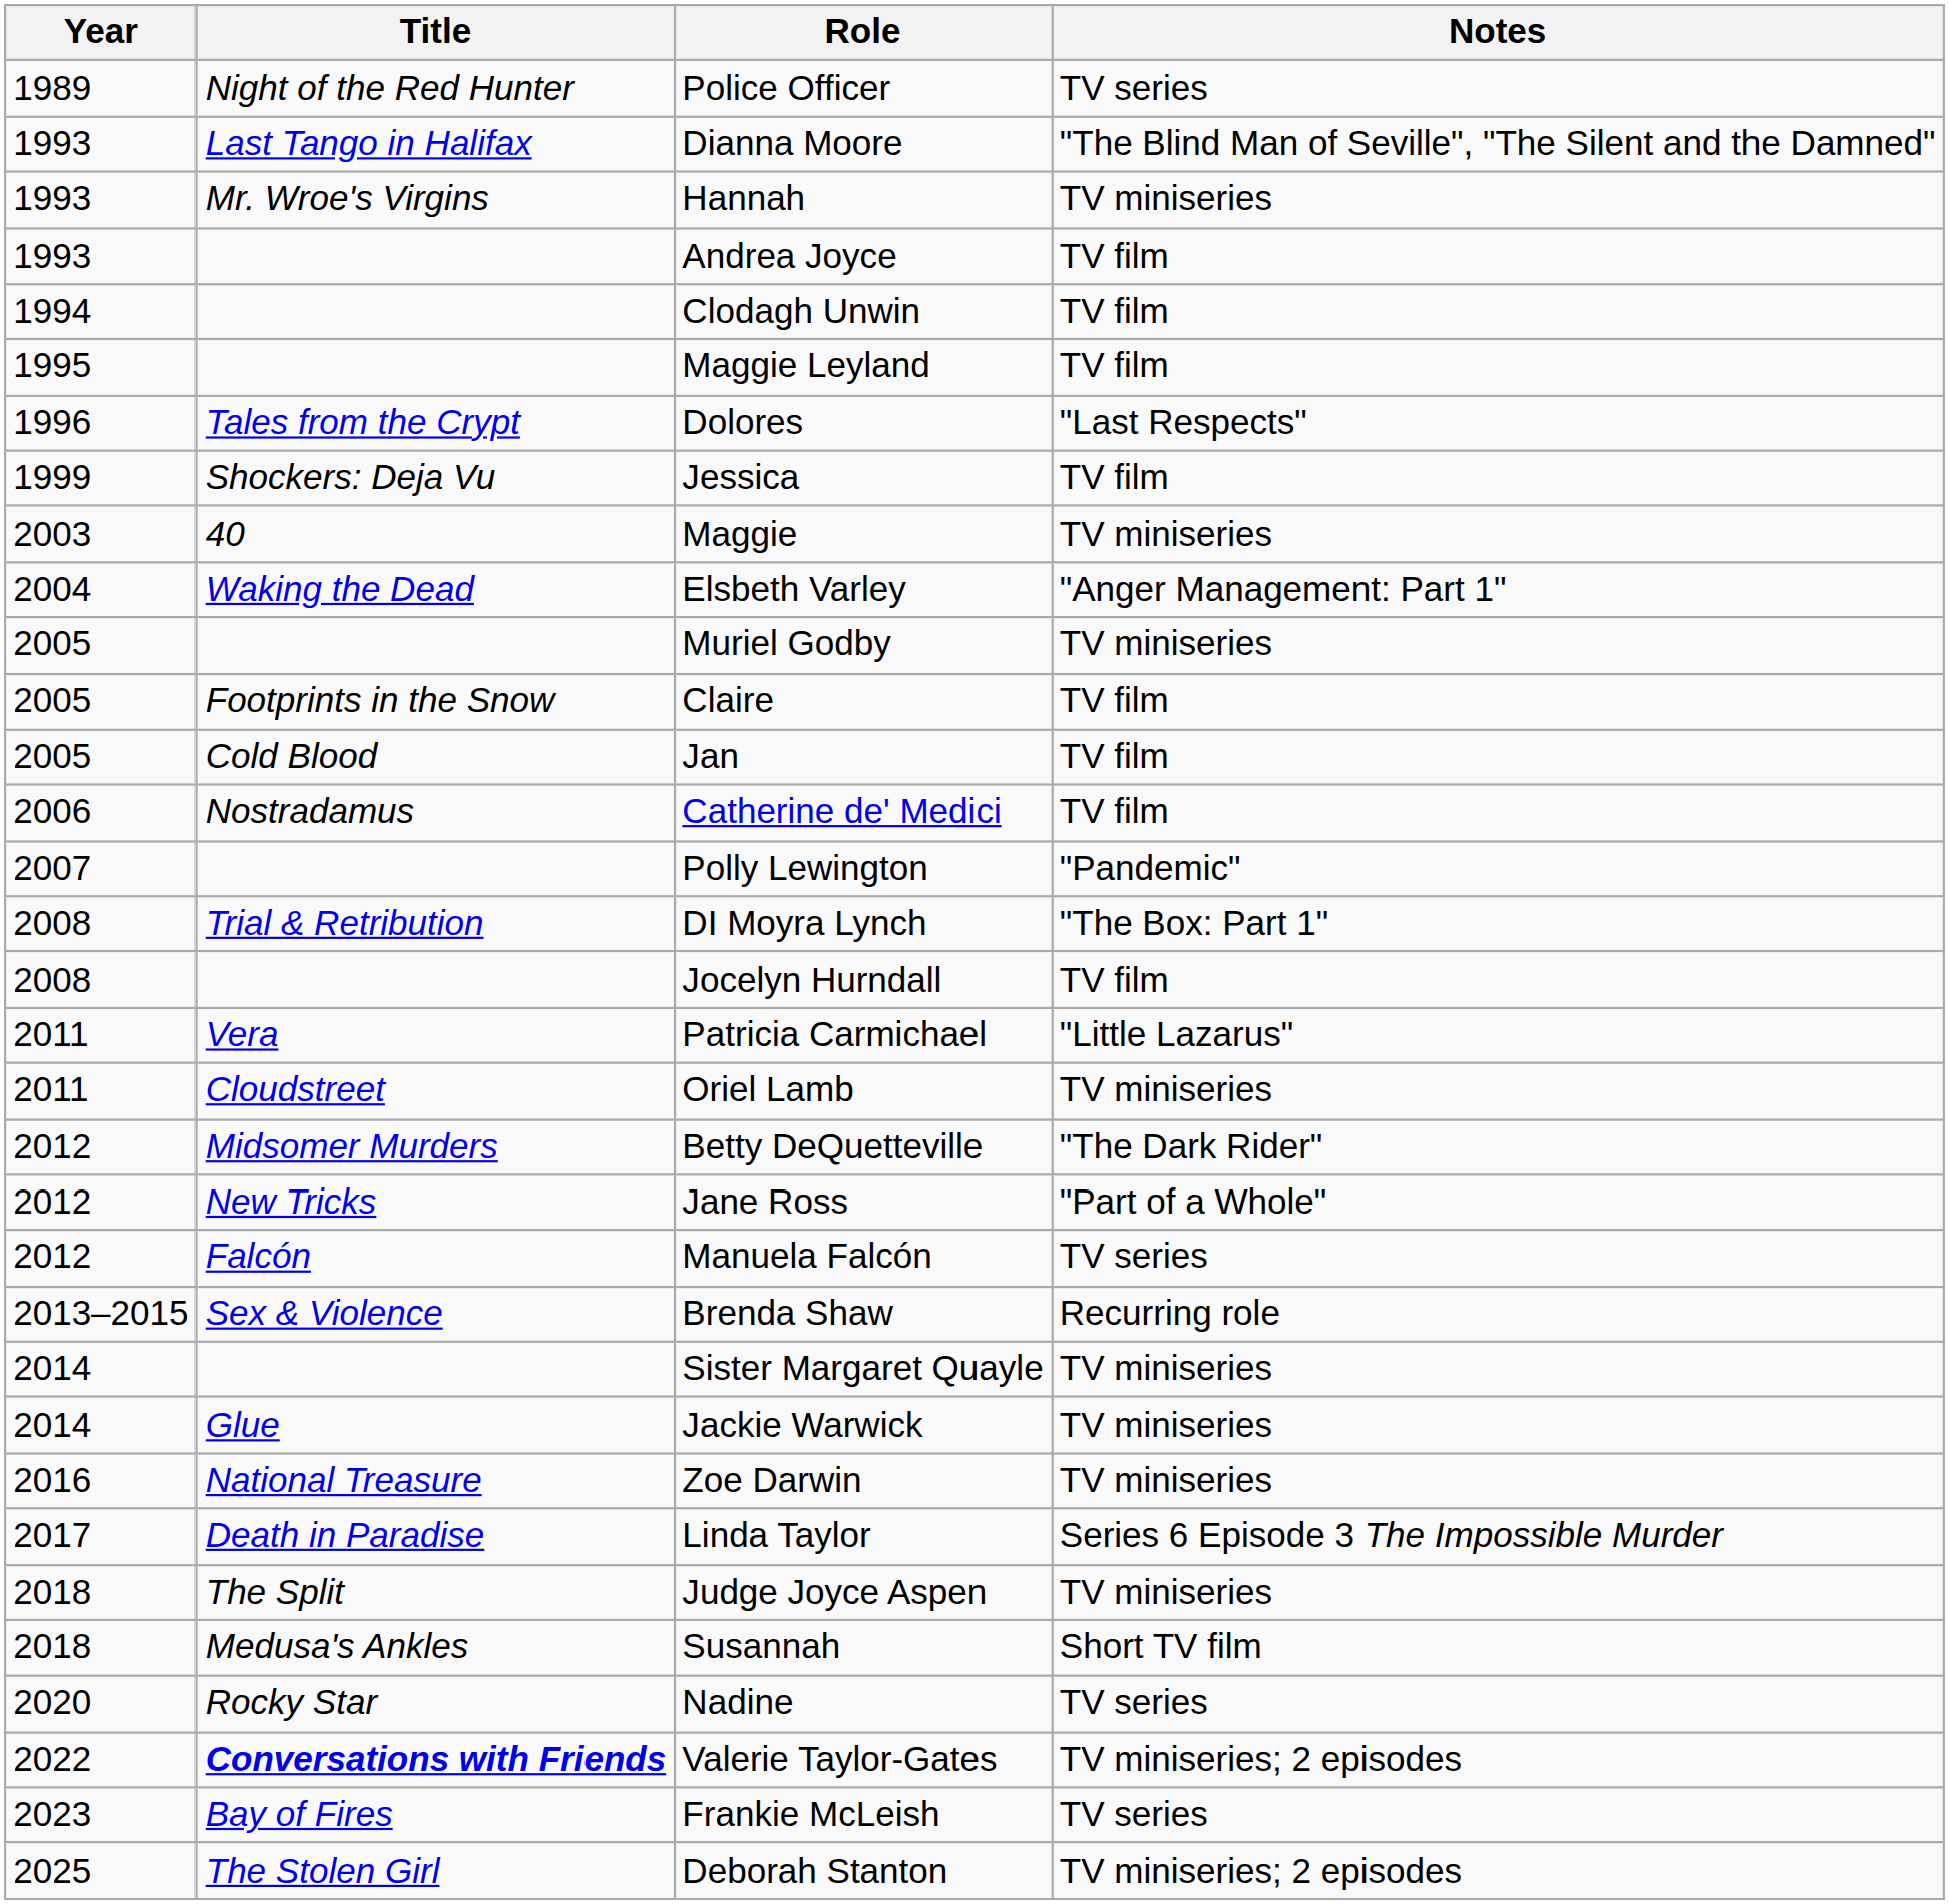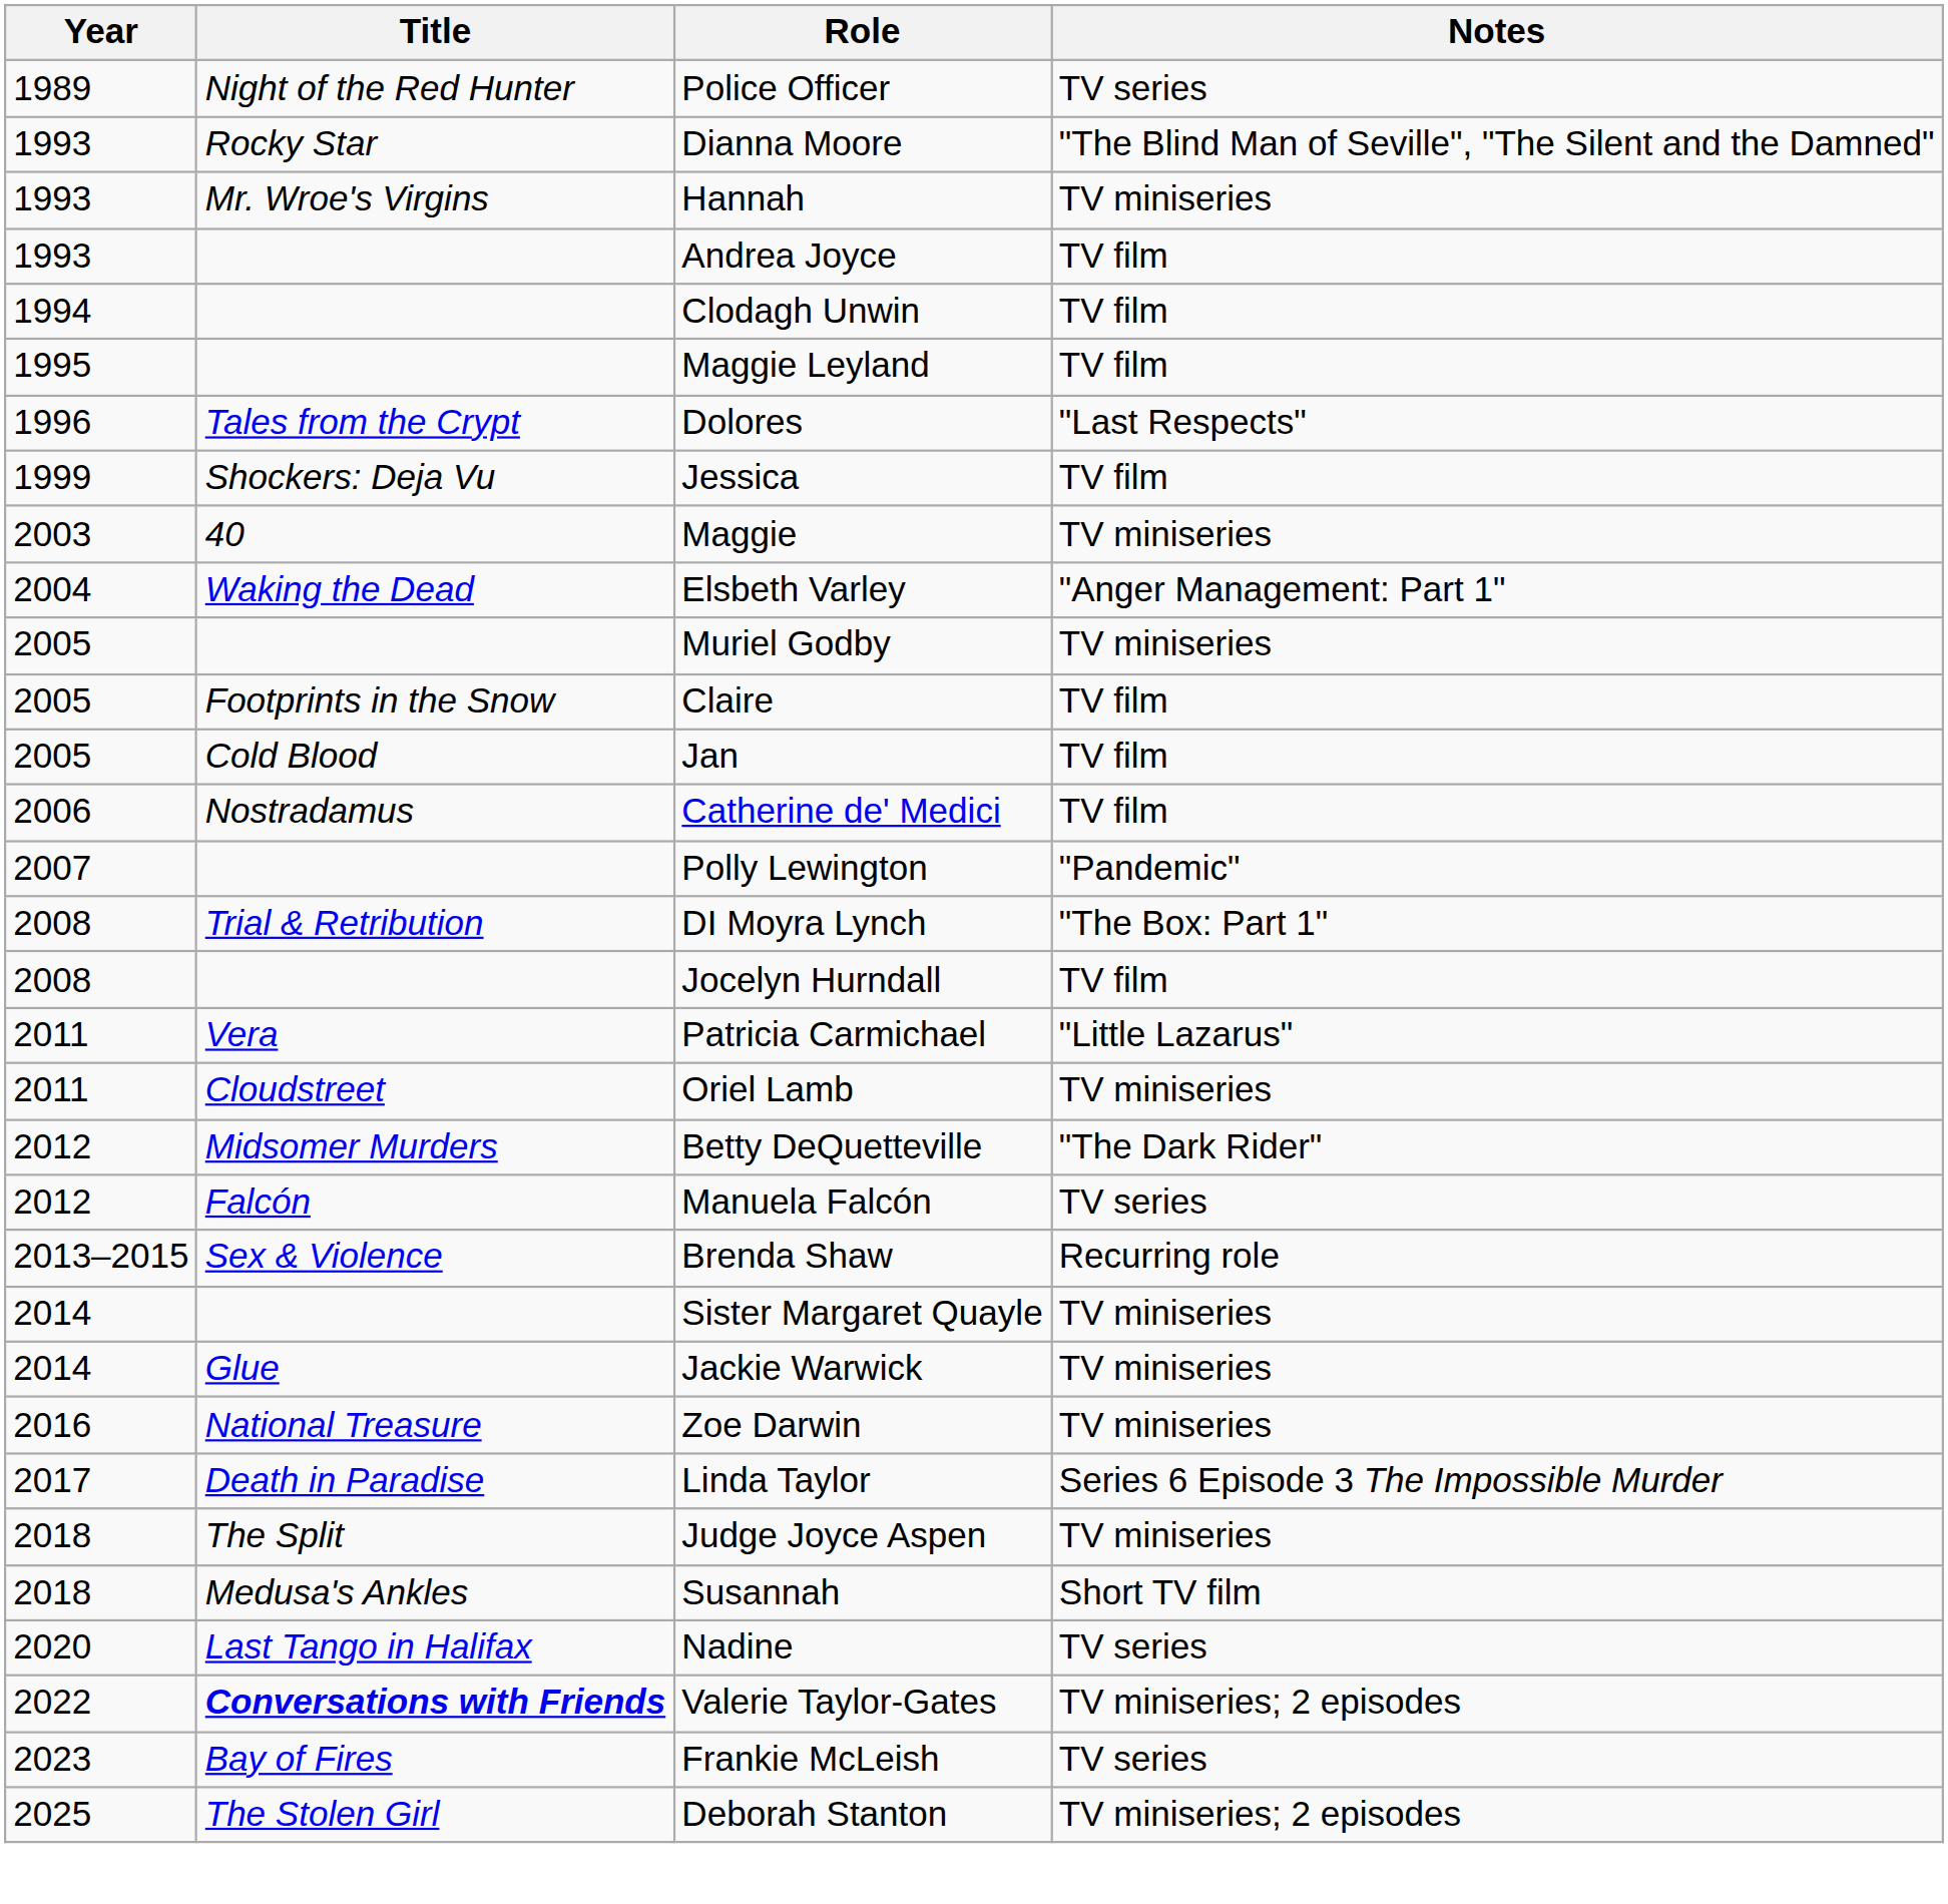 <table class="wikitable sortable">
 <tr>
 <th>Year</th>
 <th>Title</th>
 <th>Role</th>
 <th class="unsortable">Notes</th>
 </tr>
 <tr>
 <td>1989</td>
 <td><em>Night of the Red Hunter</em></td>
 <td>Police Officer</td>
 <td>TV series</td>
 </tr>
 <tr>
 <td>1993</td>
-<td><em><a href='#'>Last Tango in Halifax</a></em></td>
+<td><em>Rocky Star</em></td>
 <td>Dianna Moore</td>
 <td>"The Blind Man of Seville", "The Silent and the Damned"</td>
 </tr>
 <tr>
 <td>1993</td>
 <td><em>Mr. Wroe's Virgins</em></td>
 <td>Hannah</td>
 <td>TV miniseries</td>
 </tr>
 <tr>
 <td>1993</td>
 <td><em></em></td>
 <td>Andrea Joyce</td>
 <td>TV film</td>
 </tr>
 <tr>
 <td>1994</td>
 <td><em></em></td>
 <td>Clodagh Unwin</td>
 <td>TV film</td>
 </tr>
 <tr>
 <td>1995</td>
 <td><em></em></td>
 <td>Maggie Leyland</td>
 <td>TV film</td>
 </tr>
 <tr>
 <td>1996</td>
 <td><em><a href='#'>Tales from the Crypt</a></em></td>
 <td>Dolores</td>
 <td>"Last Respects"</td>
 </tr>
 <tr>
 <td>1999</td>
 <td><em>Shockers: Deja Vu</em></td>
 <td>Jessica</td>
 <td>TV film</td>
 </tr>
 <tr>
 <td>2003</td>
 <td><em>40</em></td>
 <td>Maggie</td>
 <td>TV miniseries</td>
 </tr>
 <tr>
 <td>2004</td>
 <td><em><a href='#'>Waking the Dead</a></em></td>
 <td>Elsbeth Varley</td>
 <td>"Anger Management: Part 1"</td>
 </tr>
 <tr>
 <td>2005</td>
 <td><em></em></td>
 <td>Muriel Godby</td>
 <td>TV miniseries</td>
 </tr>
 <tr>
 <td>2005</td>
 <td><em>Footprints in the Snow</em></td>
 <td>Claire</td>
 <td>TV film</td>
 </tr>
 <tr>
 <td>2005</td>
 <td><em>Cold Blood</em></td>
 <td>Jan</td>
 <td>TV film</td>
 </tr>
 <tr>
 <td>2006</td>
 <td><em>Nostradamus</em></td>
 <td><a href='#'>Catherine de' Medici</a></td>
 <td>TV film</td>
 </tr>
 <tr>
 <td>2007</td>
 <td><em></em></td>
 <td>Polly Lewington</td>
 <td>"Pandemic"</td>
 </tr>
 <tr>
 <td>2008</td>
 <td><em><a href='#'>Trial & Retribution</a></em></td>
 <td>DI Moyra Lynch</td>
 <td>"The Box: Part 1"</td>
 </tr>
 <tr>
 <td>2008</td>
 <td><em></em></td>
 <td>Jocelyn Hurndall</td>
 <td>TV film</td>
 </tr>
 <tr>
 <td>2011</td>
 <td><em><a href='#'>Vera</a></em></td>
 <td>Patricia Carmichael</td>
 <td>"Little Lazarus"</td>
 </tr>
 <tr>
 <td>2011</td>
 <td><em><a href='#'>Cloudstreet</a></em></td>
 <td>Oriel Lamb</td>
 <td>TV miniseries</td>
 </tr>
 <tr>
 <td>2012</td>
 <td><em><a href='#'>Midsomer Murders</a></em></td>
 <td>Betty DeQuetteville</td>
 <td>"The Dark Rider"</td>
 </tr>
 <tr>
 <td>2012</td>
-<td><em><a href='#'>New Tricks</a></em></td>
-<td>Jane Ross</td>
-<td>"Part of a Whole"</td>
-</tr>
-<tr>
-<td>2012</td>
 <td><em><a href='#'>Falcón</a></em></td>
 <td>Manuela Falcón</td>
 <td>TV series</td>
 </tr>
 <tr>
 <td>2013–2015</td>
 <td><em><a href='#'>Sex & Violence</a></em></td>
 <td>Brenda Shaw</td>
 <td>Recurring role</td>
 </tr>
 <tr>
 <td>2014</td>
 <td><em></em></td>
 <td>Sister Margaret Quayle</td>
 <td>TV miniseries</td>
 </tr>
 <tr>
 <td>2014</td>
 <td><em><a href='#'>Glue</a></em></td>
 <td>Jackie Warwick</td>
 <td>TV miniseries</td>
 </tr>
 <tr>
 <td>2016</td>
 <td><em><a href='#'>National Treasure</a></em></td>
 <td>Zoe Darwin</td>
 <td>TV miniseries</td>
 </tr>
 <tr>
 <td>2017</td>
 <td><em><a href='#'>Death in Paradise</a></em></td>
 <td>Linda Taylor</td>
 <td>Series 6 Episode 3 <em>The Impossible Murder</em></td>
 </tr>
 <tr>
 <td>2018</td>
 <td><em>The Split</em></td>
 <td>Judge Joyce Aspen</td>
 <td>TV miniseries</td>
 </tr>
 <tr>
 <td>2018</td>
 <td><em>Medusa's Ankles</em></td>
 <td>Susannah</td>
 <td>Short TV film</td>
 </tr>
 <tr>
 <td>2020</td>
-<td><em>Rocky Star</em></td>
+<td><em><a href='#'>Last Tango in Halifax</a></em></td>
 <td>Nadine</td>
 <td>TV series</td>
 </tr>
 <tr>
 <td>2022</td>
 <td><strong><em><a href='#'>Conversations with Friends</a></em></strong></td>
 <td>Valerie Taylor-Gates</td>
 <td>TV miniseries; 2 episodes</td>
 </tr>
 <tr>
 <td>2023</td>
 <td><em><a href='#'>Bay of Fires</a></em></td>
 <td>Frankie McLeish</td>
 <td>TV series</td>
 </tr>
 <tr>
 <td>2025</td>
 <td><em><a href='#'>The Stolen Girl</a></em></td>
 <td>Deborah Stanton</td>
 <td>TV miniseries; 2 episodes</td>
 </tr>
 </table>
